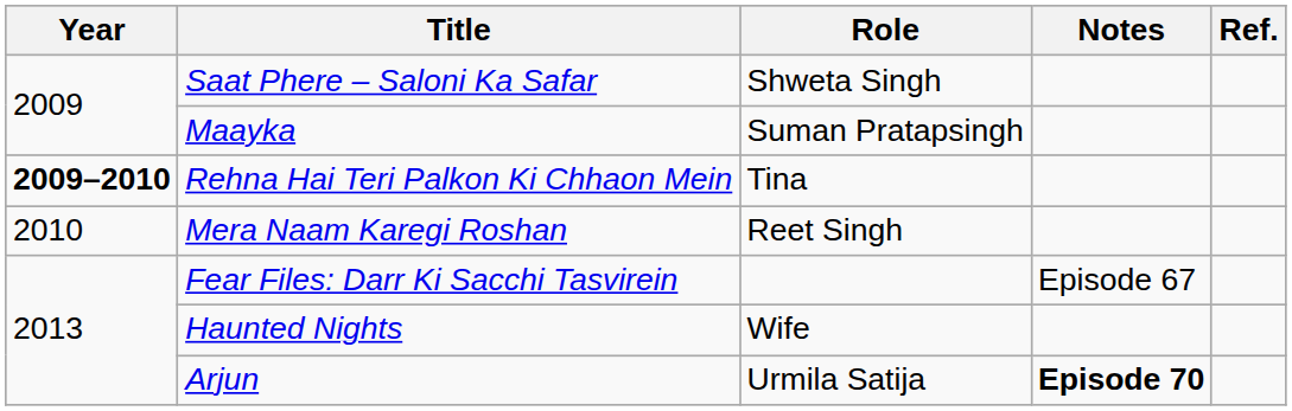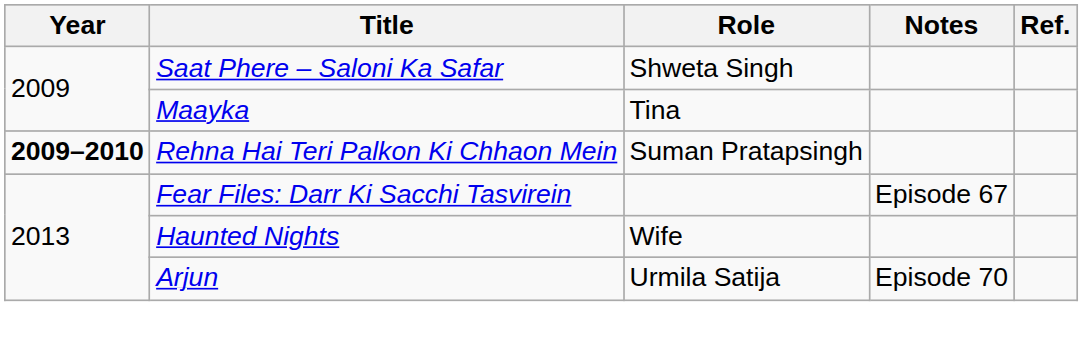 <table class="wikitable sortable">
 <tr>
 <th>Year</th>
 <th>Title</th>
 <th>Role</th>
 <th class="unsortable">Notes</th>
 <th class="unsortable">Ref.</th>
 </tr>
 <tr>
 <td rowspan = "2">2009</td>
 <td><em><a href='#'>Saat Phere – Saloni Ka Safar</a></em></td>
 <td>Shweta Singh</td>
 <td></td>
 <td></td>
 </tr>
 <tr>
 <td><em><a href='#'>Maayka</a></em></td>
-<td>Suman Pratapsingh</td>
+<td>Tina</td>
 <td></td>
 <td></td>
 </tr>
 <tr>
 <td><strong>2009–2010</strong></td>
 <td><em><a href='#'>Rehna Hai Teri Palkon Ki Chhaon Mein</a></em></td>
-<td>Tina</td>
-<td></td>
-<td></td>
-</tr>
-<tr>
-<td>2010</td>
-<td><em><a href='#'>Mera Naam Karegi Roshan</a></em></td>
-<td>Reet Singh</td>
+<td>Suman Pratapsingh</td>
 <td></td>
 <td></td>
 </tr>
 <tr>
 <td rowspan = "3">2013</td>
 <td><em><a href='#'>Fear Files: Darr Ki Sacchi Tasvirein</a></em></td>
 <td></td>
 <td>Episode 67</td>
 <td></td>
 </tr>
 <tr>
 <td><em><a href='#'>Haunted Nights</a></em></td>
 <td>Wife</td>
 <td></td>
 <td></td>
 </tr>
 <tr>
 <td><em><a href='#'>Arjun</a></em></td>
 <td>Urmila Satija</td>
-<td><strong>Episode 70</strong></td>
+<td>Episode 70</td>
 <td></td>
 </tr>
 </table>
